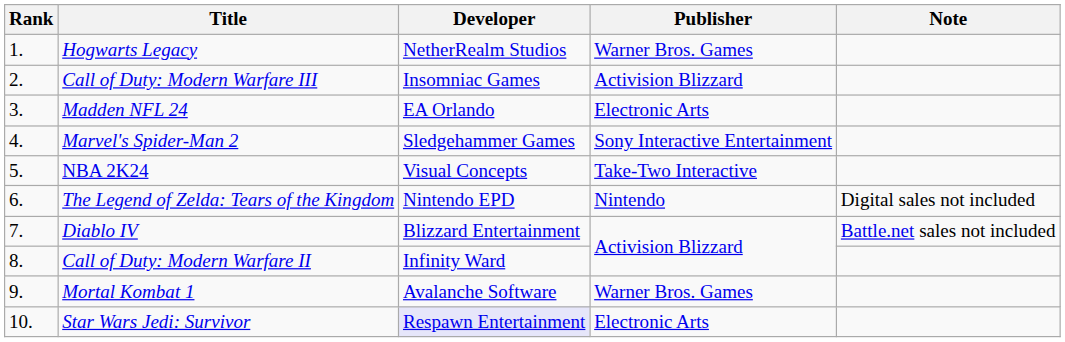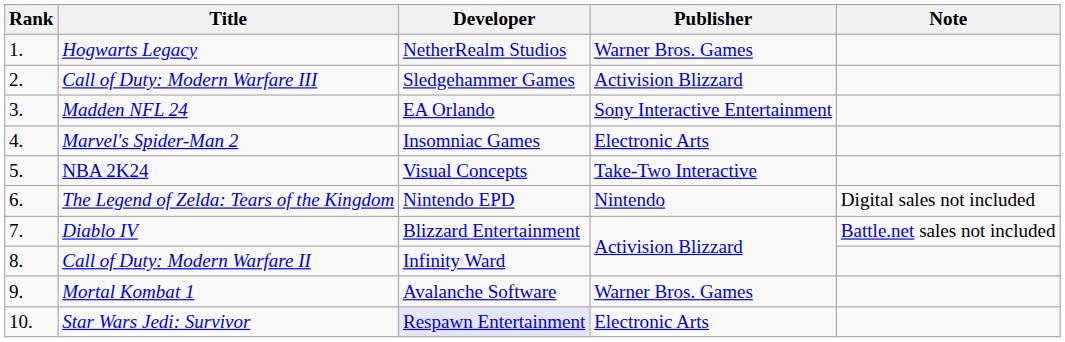 <table class="wikitable">
 <tr>
 <th>Rank</th>
 <th>Title</th>
 <th>Developer</th>
 <th>Publisher</th>
 <th>Note</th>
 </tr>
 <tr>
 <td>1.</td>
 <td><em><a href='#'>Hogwarts Legacy</a></em></td>
 <td><a href='#'>NetherRealm Studios</a></td>
 <td><a href='#'>Warner Bros. Games</a></td>
 <td></td>
 </tr>
 <tr>
 <td>2.</td>
 <td><em><a href='#'>Call of Duty: Modern Warfare III</a></em></td>
-<td><a href='#'>Insomniac Games</a></td>
+<td><a href='#'>Sledgehammer Games</a></td>
 <td><a href='#'>Activision Blizzard</a></td>
 <td></td>
 </tr>
 <tr>
 <td>3.</td>
 <td><em><a href='#'>Madden NFL 24</a></em></td>
 <td><a href='#'>EA Orlando</a></td>
-<td><a href='#'>Electronic Arts</a></td>
+<td><a href='#'>Sony Interactive Entertainment</a></td>
 <td></td>
 </tr>
 <tr>
 <td>4.</td>
 <td><em><a href='#'>Marvel's Spider-Man 2</a></em></td>
-<td><a href='#'>Sledgehammer Games</a></td>
-<td><a href='#'>Sony Interactive Entertainment</a></td>
+<td><a href='#'>Insomniac Games</a></td>
+<td><a href='#'>Electronic Arts</a></td>
 <td></td>
 </tr>
 <tr>
 <td>5.</td>
 <td><a href='#'>NBA 2K24</a></td>
 <td><a href='#'>Visual Concepts</a></td>
 <td><a href='#'>Take-Two Interactive</a></td>
 <td></td>
 </tr>
 <tr>
 <td>6.</td>
 <td><em><a href='#'>The Legend of Zelda: Tears of the Kingdom</a></em></td>
 <td><a href='#'>Nintendo EPD</a></td>
 <td><a href='#'>Nintendo</a></td>
 <td>Digital sales not included</td>
 </tr>
 <tr>
 <td>7.</td>
 <td><em><a href='#'>Diablo IV</a></em></td>
 <td><a href='#'>Blizzard Entertainment</a></td>
 <td rowspan="2"><a href='#'>Activision Blizzard</a></td>
 <td><a href='#'>Battle.net</a> sales not included</td>
 </tr>
 <tr>
 <td>8.</td>
 <td><em><a href='#'>Call of Duty: Modern Warfare II</a></em></td>
 <td><a href='#'>Infinity Ward</a></td>
 <td></td>
 </tr>
 <tr>
 <td>9.</td>
 <td><em><a href='#'>Mortal Kombat 1</a></em></td>
 <td><a href='#'>Avalanche Software</a></td>
 <td><a href='#'>Warner Bros. Games</a></td>
 <td></td>
 </tr>
 <tr>
 <td>10.</td>
 <td><em><a href='#'>Star Wars Jedi: Survivor</a></em></td>
 <td style="background: lavender;"><a href='#'>Respawn Entertainment</a></td>
 <td><a href='#'>Electronic Arts</a></td>
 <td></td>
 </tr>
 </table>
